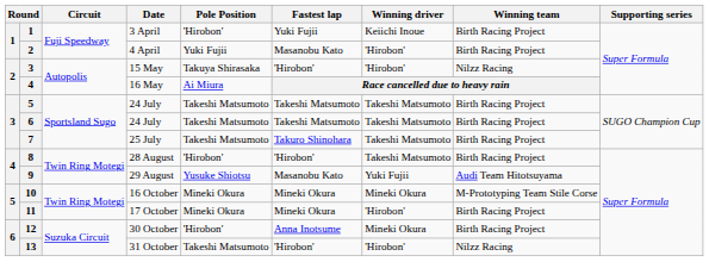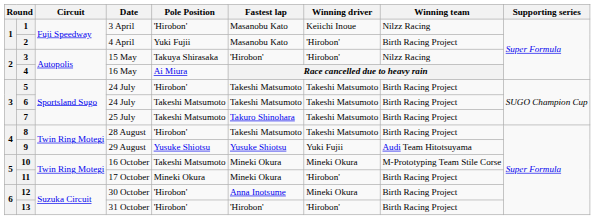 <table class="wikitable" style="font-size:85%">
 <tr>
 <th colspan="2">Round</th>
 <th>Circuit</th>
 <th>Date</th>
 <th>Pole Position</th>
 <th>Fastest lap</th>
 <th>Winning driver</th>
 <th>Winning team</th>
 <th>Supporting series</th>
 </tr>
 <tr>
 <th rowspan="2">1</th>
 <th>1</th>
 <td rowspan="2"><a href='#'>Fuji Speedway</a></td>
 <td>3 April</td>
 <td> 'Hirobon'</td>
-<td> Yuki Fujii</td>
+<td> Masanobu Kato</td>
 <td> Keiichi Inoue</td>
-<td>Birth Racing Project</td>
+<td> Nilzz Racing</td>
 <td rowspan="4"><em><a href='#'>Super Formula</a></em></td>
 </tr>
 <tr>
 <th>2</th>
 <td>4 April</td>
 <td> Yuki Fujii</td>
 <td> Masanobu Kato</td>
 <td> 'Hirobon'</td>
 <td>Birth Racing Project</td>
 </tr>
 <tr>
 <th rowspan="2">2</th>
 <th>3</th>
 <td rowspan="2"><a href='#'>Autopolis</a></td>
 <td>15 May</td>
 <td> Takuya Shirasaka</td>
 <td> 'Hirobon'</td>
 <td> 'Hirobon'</td>
 <td> Nilzz Racing</td>
 </tr>
 <tr>
 <th>4</th>
 <td>16 May</td>
 <td> <a href='#'>Ai Miura</a></td>
 <th colspan="3"><em>Race cancelled due to heavy rain</em></th>
 </tr>
 <tr>
 <th rowspan="3">3</th>
 <th>5</th>
 <td rowspan="3"><a href='#'>Sportsland Sugo</a></td>
 <td>24 July</td>
-<td>  Takeshi Matsumoto</td>
+<td> 'Hirobon'</td>
 <td>  Takeshi Matsumoto</td>
 <td>  Takeshi Matsumoto</td>
 <td>Birth Racing Project</td>
 <td rowspan="3"><em>SUGO Champion Cup</em></td>
 </tr>
 <tr>
 <th>6</th>
 <td>24 July</td>
 <td>  Takeshi Matsumoto</td>
 <td>  Takeshi Matsumoto</td>
 <td>  Takeshi Matsumoto</td>
 <td>Birth Racing Project</td>
 </tr>
 <tr>
 <th>7</th>
 <td>25 July</td>
 <td>  Takeshi Matsumoto</td>
 <td> <a href='#'>Takuro Shinohara</a></td>
 <td>  Takeshi Matsumoto</td>
 <td>Birth Racing Project</td>
 </tr>
 <tr>
 <th rowspan="2">4</th>
 <th>8</th>
 <td rowspan="2"><a href='#'>Twin Ring Motegi</a></td>
 <td>28 August</td>
 <td> 'Hirobon'</td>
-<td> 'Hirobon'</td>
+<td>  Takeshi Matsumoto</td>
 <td>  Takeshi Matsumoto</td>
 <td>Birth Racing Project</td>
 <td rowspan="6"><em><a href='#'>Super Formula</a></em></td>
 </tr>
 <tr>
 <th>9</th>
 <td>29 August</td>
 <td> <a href='#'>Yusuke Shiotsu</a></td>
-<td> Masanobu Kato</td>
+<td> <a href='#'>Yusuke Shiotsu</a></td>
 <td> Yuki Fujii</td>
 <td> <a href='#'>Audi</a> Team Hitotsuyama</td>
 </tr>
 <tr>
 <th rowspan="2">5</th>
 <th>10</th>
 <td rowspan="2"><a href='#'>Twin Ring Motegi</a></td>
 <td>16 October</td>
-<td> Mineki Okura</td>
+<td>  Takeshi Matsumoto</td>
 <td> Mineki Okura</td>
 <td> Mineki Okura</td>
 <td> M-Prototyping Team Stile Corse</td>
 </tr>
 <tr>
 <th>11</th>
 <td>17 October</td>
 <td> Mineki Okura</td>
 <td> Mineki Okura</td>
 <td> 'Hirobon'</td>
 <td>Birth Racing Project</td>
 </tr>
 <tr>
 <th rowspan="2">6</th>
 <th>12</th>
 <td rowspan="2"><a href='#'>Suzuka Circuit</a></td>
 <td>30 October</td>
 <td> 'Hirobon'</td>
 <td> <a href='#'>Anna Inotsume</a></td>
 <td> Mineki Okura</td>
 <td>Birth Racing Project</td>
 </tr>
 <tr>
 <th>13</th>
 <td>31 October</td>
-<td>  Takeshi Matsumoto</td>
 <td> 'Hirobon'</td>
 <td> 'Hirobon'</td>
-<td> Nilzz Racing</td>
+<td> 'Hirobon'</td>
+<td>Birth Racing Project</td>
 </tr>
 </table>
